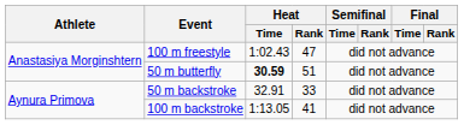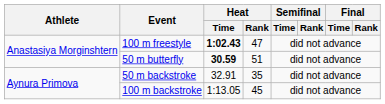 <table class="wikitable" style="text-align:center; font-size:90%">
 <tr>
 <th rowspan="2">Athlete</th>
 <th rowspan="2">Event</th>
 <th colspan="2">Heat</th>
 <th colspan="2">Semifinal</th>
 <th colspan="2">Final</th>
 </tr>
 <tr style="font-size:95%">
 <th>Time</th>
 <th>Rank</th>
 <th>Time</th>
 <th>Rank</th>
 <th>Time</th>
 <th>Rank</th>
 </tr>
 <tr>
 <td align=left rowspan=2><a href='#'>Anastasiya Morginshtern</a></td>
 <td align=left><a href='#'>100 m freestyle</a></td>
-<td>1:02.43</td>
+<td><strong>1:02.43</strong></td>
 <td>47</td>
 <td colspan=4>did not advance</td>
 </tr>
 <tr>
 <td align=left><a href='#'>50 m butterfly</a></td>
 <td><strong>30.59</strong></td>
 <td>51</td>
 <td colspan=4>did not advance</td>
 </tr>
 <tr>
 <td rowspan=2 align=left><a href='#'>Aynura Primova</a></td>
 <td align=left><a href='#'>50 m backstroke</a></td>
 <td>32.91</td>
-<td>33</td>
+<td>35</td>
 <td colspan=4>did not advance</td>
 </tr>
 <tr>
 <td align=left><a href='#'>100 m backstroke</a></td>
 <td>1:13.05</td>
-<td>41</td>
+<td>45</td>
 <td colspan=4>did not advance</td>
 </tr>
 </table>
